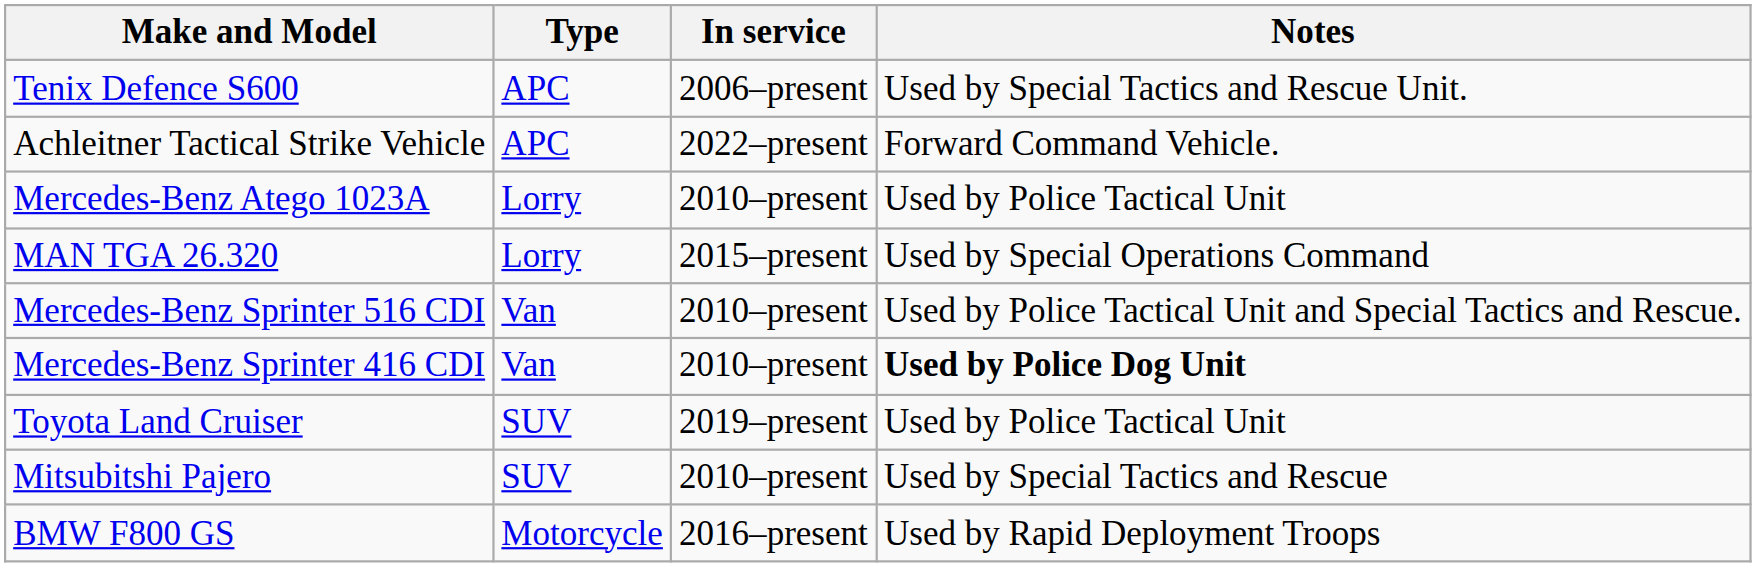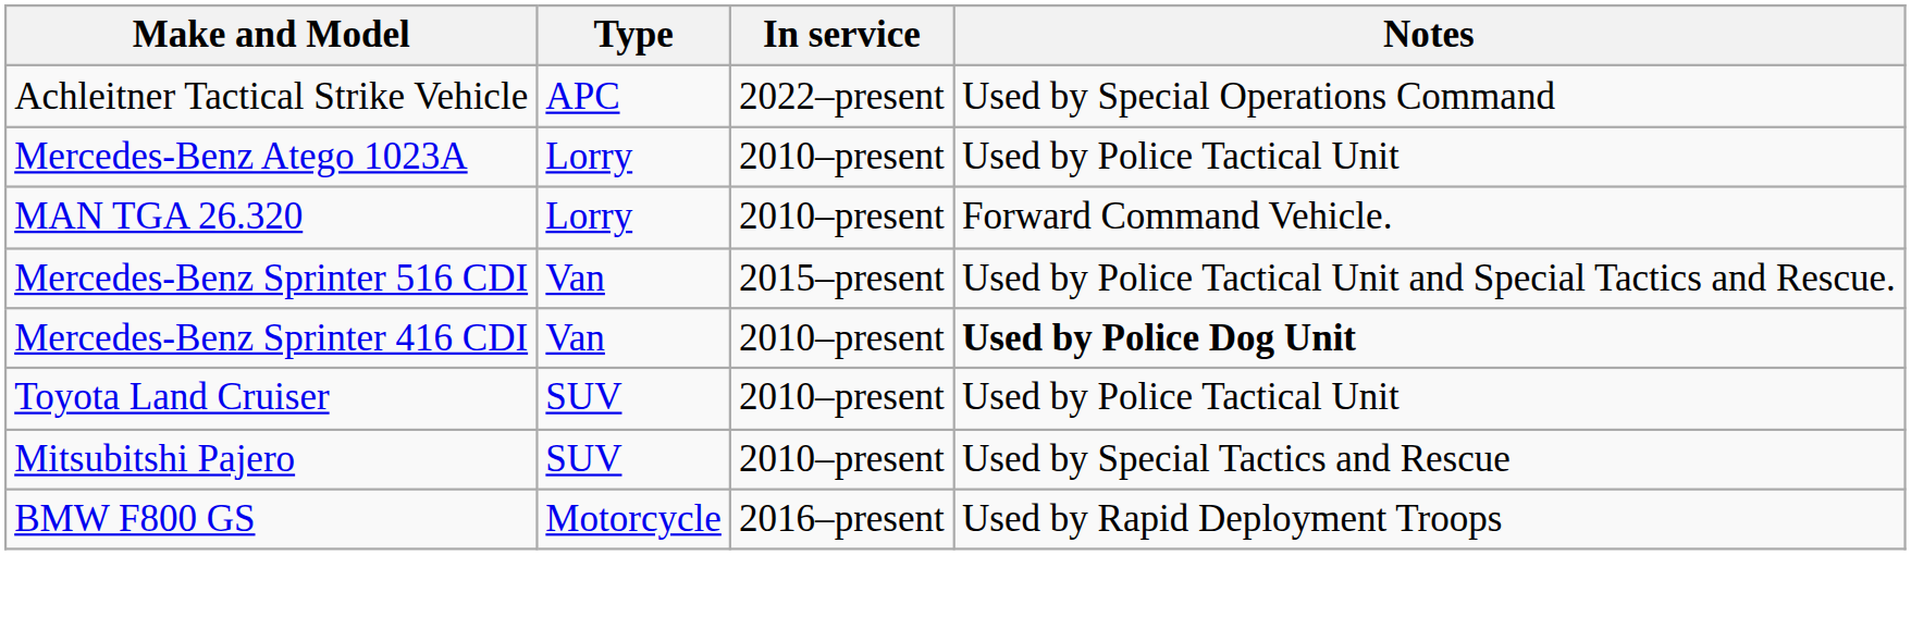 <table class="wikitable">
 <tr>
 <th style="text-align: center;">Make and Model</th>
 <th style="text-align: center;">Type</th>
 <th style="text-align: center;">In service</th>
 <th style="text-align: center;">Notes</th>
 </tr>
 <tr>
-<td><a href='#'>Tenix Defence S600</a></td>
-<td><a href='#'>APC</a></td>
-<td>2006–present</td>
-<td>Used by Special Tactics and Rescue Unit.</td>
-</tr>
-<tr>
 <td>Achleitner Tactical Strike Vehicle</td>
 <td><a href='#'>APC</a></td>
 <td>2022–present</td>
-<td>Forward Command Vehicle.</td>
+<td>Used by Special Operations Command</td>
 </tr>
 <tr>
 <td><a href='#'>Mercedes-Benz Atego 1023A</a></td>
 <td><a href='#'>Lorry</a></td>
 <td>2010–present</td>
 <td>Used by Police Tactical Unit</td>
 </tr>
 <tr>
 <td><a href='#'>MAN TGA 26.320</a></td>
 <td><a href='#'>Lorry</a></td>
-<td>2015–present</td>
-<td>Used by Special Operations Command</td>
+<td>2010–present</td>
+<td>Forward Command Vehicle.</td>
 </tr>
 <tr>
 <td><a href='#'>Mercedes-Benz Sprinter 516 CDI</a></td>
 <td><a href='#'>Van</a></td>
-<td>2010–present</td>
+<td>2015–present</td>
 <td>Used by Police Tactical Unit and Special Tactics and Rescue.</td>
 </tr>
 <tr>
 <td><a href='#'>Mercedes-Benz Sprinter 416 CDI</a></td>
 <td><a href='#'>Van</a></td>
 <td>2010–present</td>
 <td><strong>Used by Police Dog Unit</strong></td>
 </tr>
 <tr>
 <td><a href='#'>Toyota Land Cruiser</a></td>
 <td><a href='#'>SUV</a></td>
-<td>2019–present</td>
+<td>2010–present</td>
 <td>Used by Police Tactical Unit</td>
 </tr>
 <tr>
 <td><a href='#'>Mitsubitshi Pajero</a></td>
 <td><a href='#'>SUV</a></td>
 <td>2010–present</td>
 <td>Used by Special Tactics and Rescue</td>
 </tr>
 <tr>
 <td><a href='#'>BMW F800 GS</a></td>
 <td><a href='#'>Motorcycle</a></td>
 <td>2016–present</td>
 <td>Used by Rapid Deployment Troops</td>
 </tr>
 </table>
